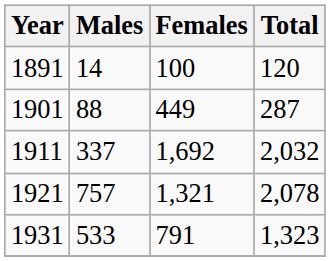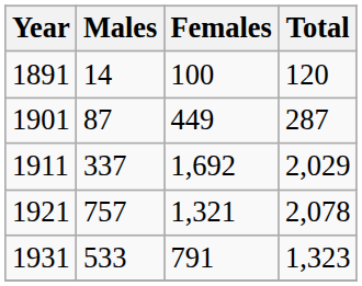 <table class="wikitable" style="float:left; margin-right: 1em;">
 <tr>
 <th>Year</th>
 <th>Males</th>
 <th>Females</th>
 <th>Total</th>
 </tr>
 <tr>
 <td>1891</td>
 <td>14</td>
 <td>100</td>
 <td>120</td>
 </tr>
 <tr>
 <td>1901</td>
-<td>88</td>
+<td>87</td>
 <td>449</td>
 <td>287</td>
 </tr>
 <tr>
 <td>1911</td>
 <td>337</td>
 <td>1,692</td>
-<td>2,032</td>
+<td>2,029</td>
 </tr>
 <tr>
 <td>1921</td>
 <td>757</td>
 <td>1,321</td>
 <td>2,078</td>
 </tr>
 <tr>
 <td>1931</td>
 <td>533</td>
 <td>791</td>
 <td>1,323</td>
 </tr>
 <tr>
 </tr>
 </table>
